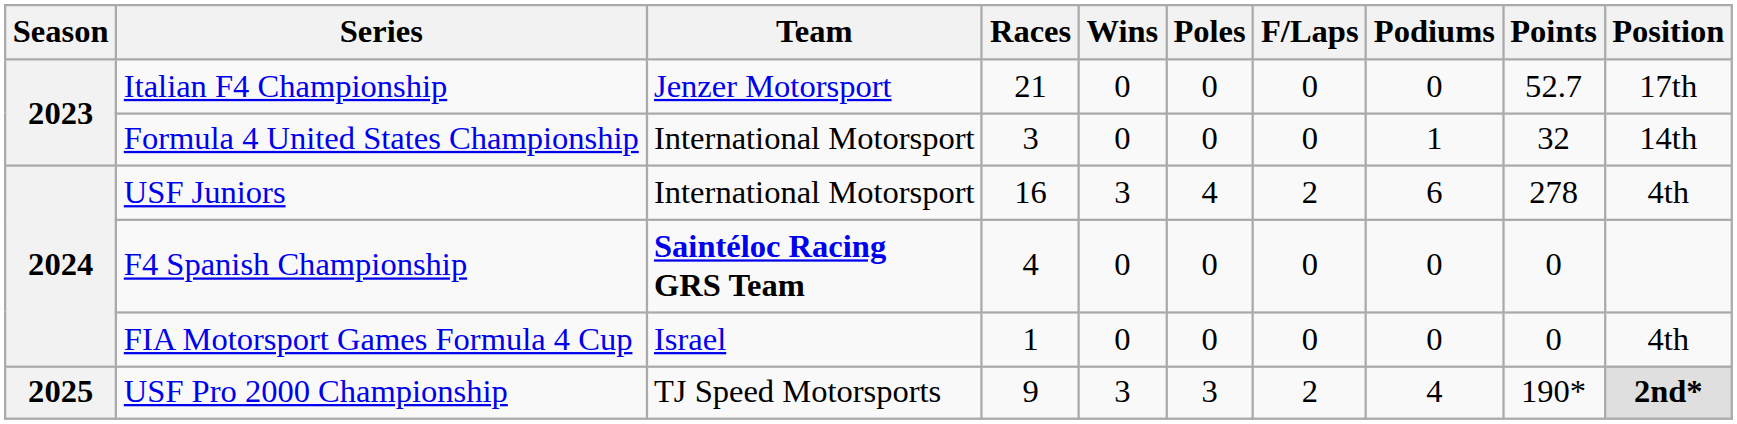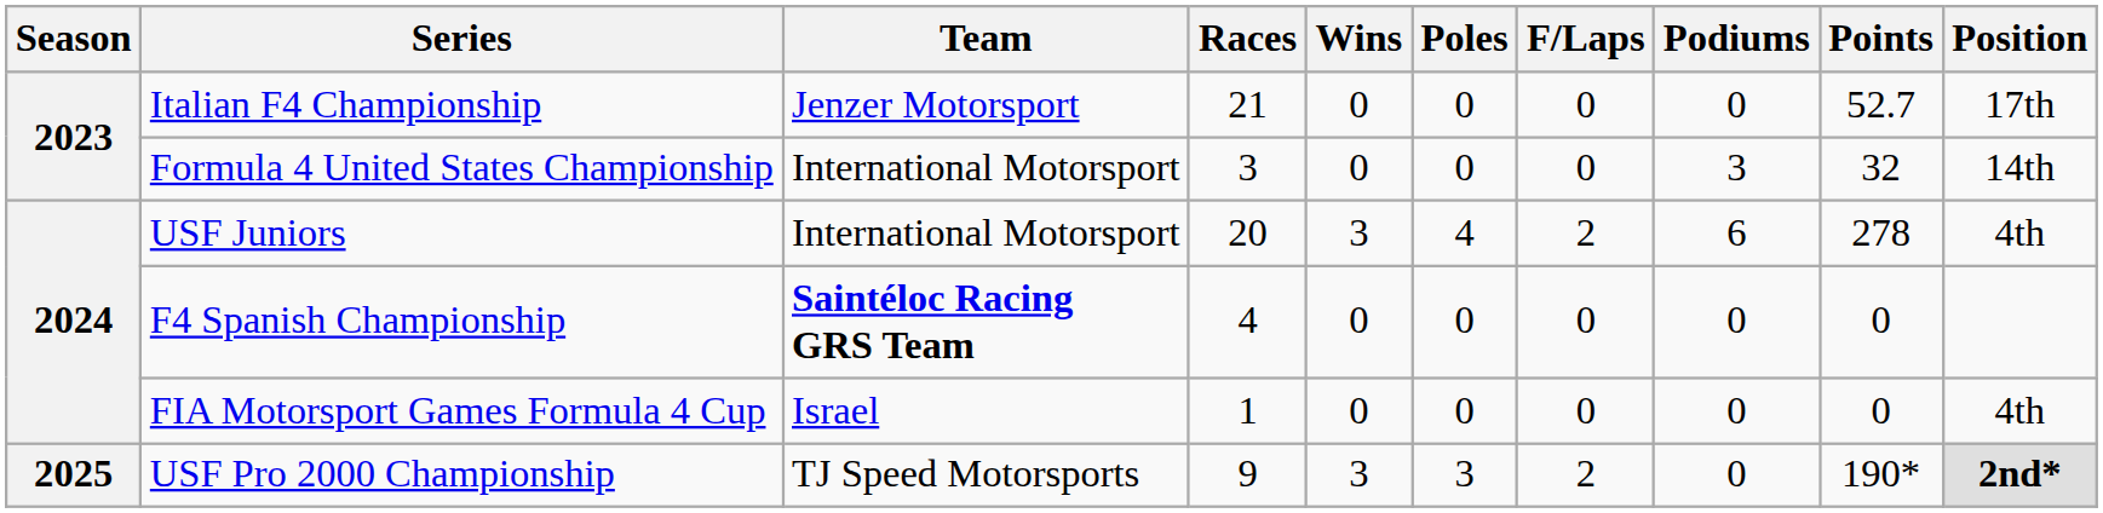 <table class="wikitable" style="font-size: 90%; text-align:center">
 <tr>
 <th>Season</th>
 <th>Series</th>
 <th>Team</th>
 <th>Races</th>
 <th>Wins</th>
 <th>Poles</th>
 <th>F/Laps</th>
 <th>Podiums</th>
 <th>Points</th>
 <th>Position</th>
 </tr>
 <tr>
 <th rowspan="2">2023</th>
 <td align="left"><a href='#'>Italian F4 Championship</a></td>
 <td rowspan="1" align="left"><a href='#'>Jenzer Motorsport</a></td>
 <td>21</td>
 <td>0</td>
 <td>0</td>
 <td>0</td>
 <td>0</td>
 <td>52.7</td>
 <td>17th</td>
 </tr>
 <tr>
 <td align="left"><a href='#'>Formula 4 United States Championship</a></td>
 <td rowspan="1" align="left">International Motorsport</td>
 <td>3</td>
 <td>0</td>
 <td>0</td>
 <td>0</td>
-<td>1</td>
+<td>3</td>
 <td>32</td>
 <td>14th</td>
 </tr>
 <tr>
 <th rowspan="3">2024</th>
 <td align="left"><a href='#'>USF Juniors</a></td>
 <td rowspan="1" align="left">International Motorsport</td>
-<td>16</td>
+<td>20</td>
 <td>3</td>
 <td>4</td>
 <td>2</td>
 <td>6</td>
 <td>278</td>
 <td>4th</td>
 </tr>
 <tr>
 <td align="left"><a href='#'>F4 Spanish Championship</a></td>
 <td rowspan="1" align="left"><strong><a href='#'>Saintéloc Racing</a> <br> GRS Team</strong></td>
 <td>4</td>
 <td>0</td>
 <td>0</td>
 <td>0</td>
 <td>0</td>
 <td>0</td>
 </tr>
 <tr>
 <td align="left"><a href='#'>FIA Motorsport Games Formula 4 Cup</a></td>
 <td rowspan="1" align="left"><a href='#'>Israel</a></td>
 <td>1</td>
 <td>0</td>
 <td>0</td>
 <td>0</td>
 <td>0</td>
 <td>0</td>
 <td>4th</td>
 </tr>
 <tr>
 <th>2025</th>
 <td align=left><a href='#'>USF Pro 2000 Championship</a></td>
 <td align=left>TJ Speed Motorsports</td>
 <td>9</td>
 <td>3</td>
 <td>3</td>
 <td>2</td>
-<td>4</td>
+<td>0</td>
 <td>190*</td>
 <td style="background:#DFDFDF;"><strong>2nd*</strong></td>
 </tr>
 </table>
